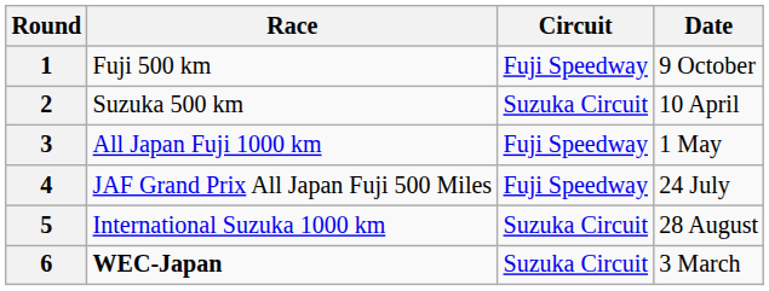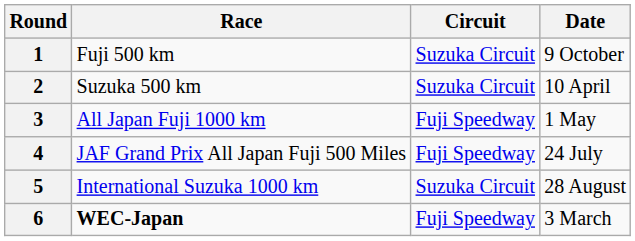 <table class="wikitable" style="font-size: 90%;">
 <tr>
 <th>Round</th>
 <th>Race</th>
 <th>Circuit</th>
 <th>Date</th>
 </tr>
 <tr>
 <th>1</th>
 <td>Fuji 500 km</td>
-<td><a href='#'>Fuji Speedway</a></td>
+<td><a href='#'>Suzuka Circuit</a></td>
 <td>9 October</td>
 </tr>
 <tr>
 <th>2</th>
 <td>Suzuka 500 km</td>
 <td><a href='#'>Suzuka Circuit</a></td>
 <td>10 April</td>
 </tr>
 <tr>
 <th>3</th>
 <td><a href='#'>All Japan Fuji 1000 km</a></td>
 <td><a href='#'>Fuji Speedway</a></td>
 <td>1 May</td>
 </tr>
 <tr>
 <th>4</th>
 <td><a href='#'>JAF Grand Prix</a> All Japan Fuji 500 Miles</td>
 <td><a href='#'>Fuji Speedway</a></td>
 <td>24 July</td>
 </tr>
 <tr>
 <th>5</th>
 <td><a href='#'>International Suzuka 1000 km</a></td>
 <td><a href='#'>Suzuka Circuit</a></td>
 <td>28 August</td>
 </tr>
 <tr>
 <th>6</th>
 <td><strong>WEC-Japan</strong></td>
-<td><a href='#'>Suzuka Circuit</a></td>
+<td><a href='#'>Fuji Speedway</a></td>
 <td>3 March</td>
 </tr>
 </table>
